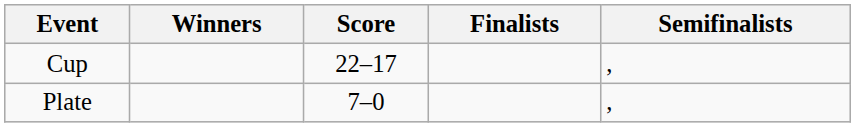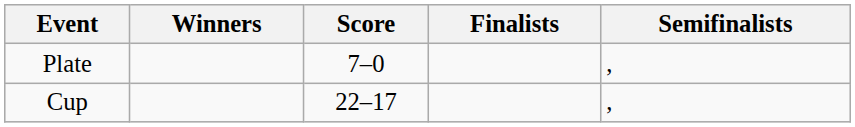 <table class="wikitable" width=550 style="text-align: center">
 <tr>
 <th>Event</th>
 <th>Winners</th>
 <th>Score</th>
 <th>Finalists</th>
 <th>Semifinalists</th>
 </tr>
 <tr>
+<td>Plate</td>
+<td align=left></td>
+<td>7–0</td>
+<td align=left></td>
+<td align=left>, <br></td>
+</tr>
+<tr>
 <td>Cup</td>
 <td align=left></td>
 <td>22–17</td>
 <td align=left></td>
 <td align=left>, <br></td>
 </tr>
-<tr>
-<td>Plate</td>
-<td align=left></td>
-<td>7–0</td>
-<td align=left></td>
-<td align=left>, <br></td>
-</tr>
 </table>
